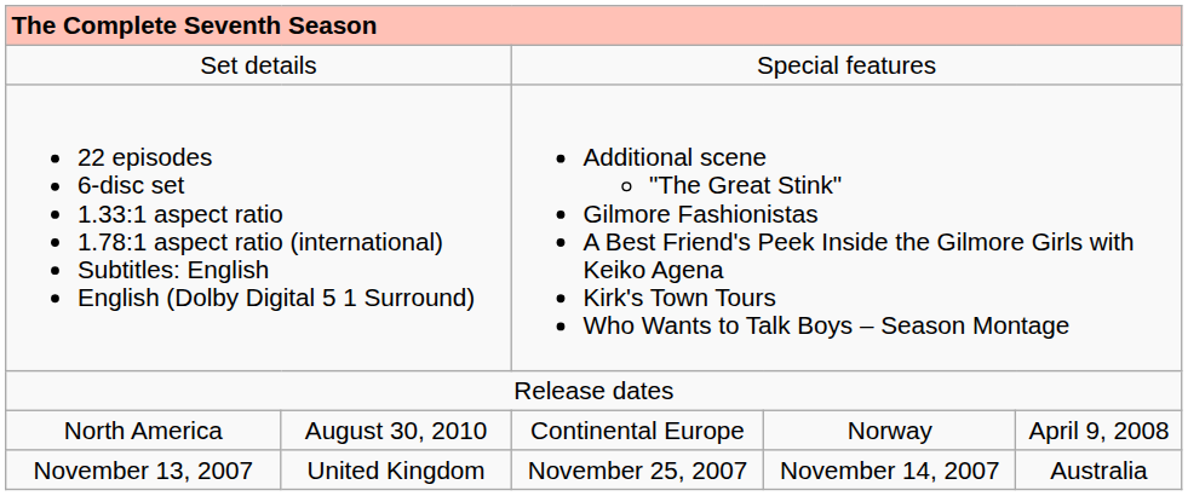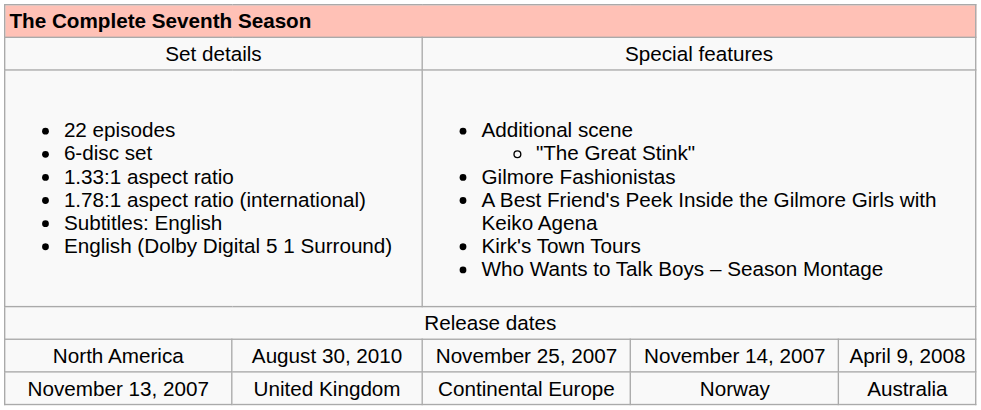 <table class="wikitable" style="font-size: 95%;">
 <tr style="background:#FFC1B6;">
 <td colspan="5"><span><strong>The Complete Seventh Season</strong></span></td>
 </tr>
 <tr style="text-align:center;">
 <td style="width:300px;" colspan="2">Set details</td>
 <td style="width:300px;" colspan="4">Special features</td>
 </tr>
 <tr valign="top">
 <td colspan="2" style="text-align:left; width:300px;"><br><ul><li>22 episodes</li><li>6-disc set</li><li>1.33:1 aspect ratio</li><li>1.78:1 aspect ratio (international)</li><li>Subtitles: English</li><li>English (Dolby Digital 5 1 Surround)</li></ul></td>
 <td colspan="3" style="text-align:left; width:400px;"><br><ul><li>Additional scene<ul><li>"The Great Stink"</li></ul></li><li>Gilmore Fashionistas</li><li>A Best Friend's Peek Inside the Gilmore Girls with Keiko Agena</li><li>Kirk's Town Tours</li><li>Who Wants to Talk Boys – Season Montage</li></ul></td>
 </tr>
 <tr>
 <td colspan="5" style="text-align:center;">Release dates</td>
 </tr>
 <tr style="text-align:center;">
 <td>North America</td>
 <td>August 30, 2010</td>
-<td>Continental Europe</td>
-<td>Norway</td>
+<td>November 25, 2007</td>
+<td>November 14, 2007</td>
 <td>April 9, 2008</td>
 </tr>
 <tr style="text-align:center;">
 <td>November 13, 2007</td>
 <td>United Kingdom</td>
-<td>November 25, 2007</td>
-<td>November 14, 2007</td>
+<td>Continental Europe</td>
+<td>Norway</td>
 <td>Australia</td>
 </tr>
 </table>
